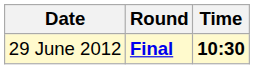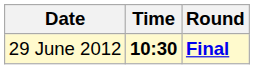 <table class="wikitable">
 <tr>
 <th>Date</th>
+<th>Time</th>
 <th>Round</th>
-<th>Time</th>
 </tr>
 <tr style=background:lemonchiffon>
 <td>29 June 2012</td>
+<td><strong>10:30</strong></td>
 <td><strong><a href='#'>Final</a></strong></td>
-<td><strong>10:30</strong></td>
 </tr>
 </table>
